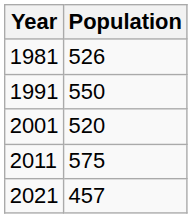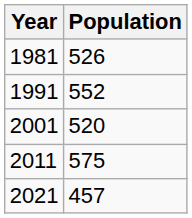 <table class="wikitable">
 <tr>
 <th>Year</th>
 <th>Population</th>
 </tr>
 <tr>
 <td>1981</td>
 <td>526</td>
 </tr>
 <tr>
 <td>1991</td>
-<td>550</td>
+<td>552</td>
 </tr>
 <tr>
 <td>2001</td>
 <td>520</td>
 </tr>
 <tr>
 <td>2011</td>
 <td>575</td>
 </tr>
 <tr>
 <td>2021</td>
 <td>457</td>
 </tr>
 </table>
